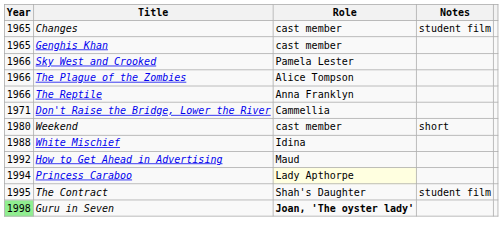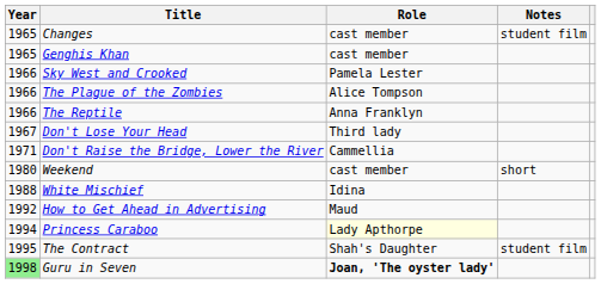 <table class="wikitable sortable">
 <tr>
 <th>Year</th>
 <th>Title</th>
 <th>Role</th>
 <th>Notes</th>
 <th></th>
 </tr>
 <tr>
 <td>1965</td>
 <td><em>Changes</em></td>
 <td>cast member</td>
 <td>student film</td>
 <td></td>
 </tr>
 <tr>
 <td>1965</td>
 <td><em><a href='#'>Genghis Khan</a></em></td>
 <td>cast member</td>
 <td></td>
 <td></td>
 </tr>
 <tr>
 <td>1966</td>
 <td><em><a href='#'>Sky West and Crooked</a></em></td>
 <td>Pamela Lester</td>
 <td></td>
 <td></td>
 </tr>
 <tr>
 <td>1966</td>
 <td><em><a href='#'>The Plague of the Zombies</a></em></td>
 <td>Alice Tompson</td>
 <td></td>
 <td></td>
 </tr>
 <tr>
 <td>1966</td>
 <td><em><a href='#'>The Reptile</a></em></td>
 <td>Anna Franklyn</td>
+<td></td>
+<td></td>
+</tr>
+<tr>
+<td>1967</td>
+<td><em><a href='#'>Don't Lose Your Head</a></em></td>
+<td>Third lady</td>
 <td></td>
 <td></td>
 </tr>
 <tr>
 <td>1971</td>
 <td><em><a href='#'>Don't Raise the Bridge, Lower the River</a></em></td>
 <td>Cammellia</td>
 <td></td>
 <td></td>
 </tr>
 <tr>
 <td>1980</td>
 <td><em>Weekend</em></td>
 <td>cast member</td>
 <td>short</td>
 <td></td>
 </tr>
 <tr>
 <td>1988</td>
 <td><em><a href='#'>White Mischief</a></em></td>
 <td>Idina</td>
 <td></td>
 <td></td>
 </tr>
 <tr>
 <td>1992</td>
 <td><em><a href='#'>How to Get Ahead in Advertising</a></em></td>
 <td>Maud</td>
 <td></td>
 <td></td>
 </tr>
 <tr>
 <td>1994</td>
 <td><em><a href='#'>Princess Caraboo</a></em></td>
 <td style="background: lightyellow;">Lady Apthorpe</td>
 <td></td>
 <td></td>
 </tr>
 <tr>
 <td>1995</td>
 <td><em>The Contract</em></td>
 <td>Shah's Daughter</td>
 <td>student film</td>
 <td></td>
 </tr>
 <tr>
 <td style="background: lightgreen;">1998</td>
 <td><em>Guru in Seven</em></td>
 <td><strong>Joan, 'The oyster lady'</strong></td>
 <td></td>
 <td></td>
 </tr>
 </table>
